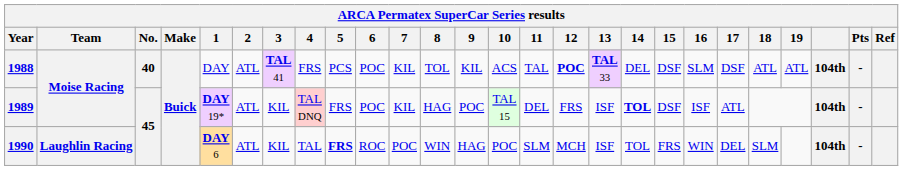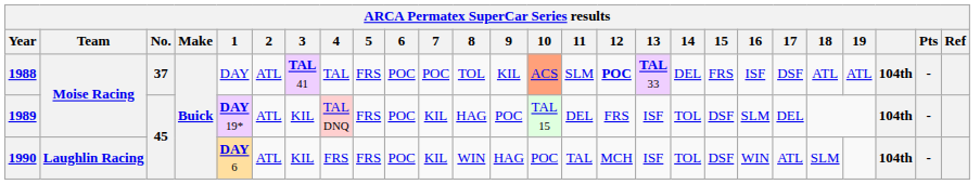 <table class="wikitable" style="text-align:center; font-size:75%">
 <tr>
 <th colspan=45><a href='#'>ARCA Permatex SuperCar Series</a> results</th>
 </tr>
 <tr>
 <th>Year</th>
 <th>Team</th>
 <th>No.</th>
 <th>Make</th>
 <th>1</th>
 <th>2</th>
 <th>3</th>
 <th>4</th>
 <th>5</th>
 <th>6</th>
 <th>7</th>
 <th>8</th>
 <th>9</th>
 <th>10</th>
 <th>11</th>
 <th>12</th>
 <th>13</th>
 <th>14</th>
 <th>15</th>
 <th>16</th>
 <th>17</th>
 <th>18</th>
 <th>19</th>
 <th></th>
 <th>Pts</th>
 <th>Ref</th>
 </tr>
 <tr>
 <th><a href='#'>1988</a></th>
 <th rowspan=2><a href='#'>Moise Racing</a></th>
-<th>40</th>
+<th>37</th>
 <th rowspan=3><a href='#'>Buick</a></th>
 <td><a href='#'>DAY</a></td>
 <td><a href='#'>ATL</a></td>
 <td style="background:#EFCFFF;"><strong><a href='#'>TAL</a></strong><br><small>41</small></td>
+<td><a href='#'>TAL</a></td>
 <td><a href='#'>FRS</a></td>
-<td><a href='#'>PCS</a></td>
 <td><a href='#'>POC</a></td>
-<td><a href='#'>KIL</a></td>
+<td><a href='#'>POC</a></td>
 <td><a href='#'>TOL</a></td>
 <td><a href='#'>KIL</a></td>
-<td><a href='#'>ACS</a></td>
-<td><a href='#'>TAL</a></td>
+<td style="background: lightsalmon;"><a href='#'>ACS</a></td>
+<td><a href='#'>SLM</a></td>
 <td><strong><a href='#'>POC</a></strong></td>
 <td style="background:#EFCFFF;"><strong><a href='#'>TAL</a></strong><br><small>33</small></td>
 <td><a href='#'>DEL</a></td>
-<td><a href='#'>DSF</a></td>
-<td><a href='#'>SLM</a></td>
+<td><a href='#'>FRS</a></td>
+<td><a href='#'>ISF</a></td>
 <td><a href='#'>DSF</a></td>
 <td><a href='#'>ATL</a></td>
 <td><a href='#'>ATL</a></td>
 <th>104th</th>
 <th>-</th>
 <th></th>
 </tr>
 <tr>
 <th><a href='#'>1989</a></th>
 <th rowspan=2>45</th>
 <td style="background:#EFCFFF;"><strong><a href='#'>DAY</a></strong><br><small>19*</small></td>
 <td><a href='#'>ATL</a></td>
 <td><a href='#'>KIL</a></td>
 <td style="background:#FFCFCF;"><a href='#'>TAL</a><br><small>DNQ</small></td>
 <td><a href='#'>FRS</a></td>
 <td><a href='#'>POC</a></td>
 <td><a href='#'>KIL</a></td>
 <td><a href='#'>HAG</a></td>
 <td><a href='#'>POC</a></td>
 <td style="background:#DFFFDF;"><a href='#'>TAL</a><br><small>15</small></td>
 <td><a href='#'>DEL</a></td>
 <td><a href='#'>FRS</a></td>
 <td><a href='#'>ISF</a></td>
-<td><strong><a href='#'>TOL</a></strong></td>
+<td><a href='#'>TOL</a></td>
 <td><a href='#'>DSF</a></td>
-<td><a href='#'>ISF</a></td>
-<td><a href='#'>ATL</a></td>
+<td><a href='#'>SLM</a></td>
+<td><a href='#'>DEL</a></td>
 <td colspan=2></td>
 <th>104th</th>
 <th>-</th>
 <th></th>
 </tr>
 <tr>
 <th><a href='#'>1990</a></th>
 <th><a href='#'>Laughlin Racing</a></th>
 <td style="background:#FFDF9F;"><strong><a href='#'>DAY</a></strong><br><small>6</small></td>
 <td><a href='#'>ATL</a></td>
 <td><a href='#'>KIL</a></td>
-<td><a href='#'>TAL</a></td>
-<td><strong><a href='#'>FRS</a></strong></td>
-<td><a href='#'>ROC</a></td>
+<td><a href='#'>FRS</a></td>
+<td><a href='#'>FRS</a></td>
 <td><a href='#'>POC</a></td>
+<td><a href='#'>KIL</a></td>
 <td><a href='#'>WIN</a></td>
 <td><a href='#'>HAG</a></td>
 <td><a href='#'>POC</a></td>
-<td><a href='#'>SLM</a></td>
+<td><a href='#'>TAL</a></td>
 <td><a href='#'>MCH</a></td>
 <td><a href='#'>ISF</a></td>
 <td><a href='#'>TOL</a></td>
-<td><a href='#'>FRS</a></td>
+<td><a href='#'>DSF</a></td>
 <td><a href='#'>WIN</a></td>
-<td><a href='#'>DEL</a></td>
+<td><a href='#'>ATL</a></td>
 <td><a href='#'>SLM</a></td>
 <td></td>
 <th>104th</th>
 <th>-</th>
 <th></th>
 </tr>
 </table>
